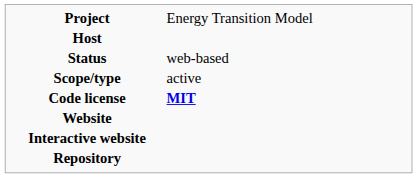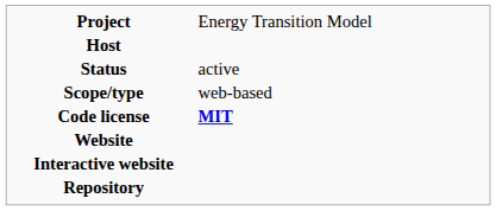 <table class="infobox" style="width: 28em">
 <tr>
 <th style="width: 35%">Project</th>
 <td style="width: 55%">Energy Transition Model</td>
 </tr>
 <tr>
 <th>Host</th>
 <td></td>
 </tr>
 <tr>
 <th>Status</th>
-<td>web-based</td>
+<td>active</td>
 </tr>
 <tr>
 <th>Scope/type</th>
-<td>active</td>
+<td>web-based</td>
 </tr>
 <tr>
 <th>Code license</th>
 <td><strong><a href='#'>MIT</a></strong></td>
 </tr>
 <tr>
 <th>Website</th>
 <td></td>
 </tr>
 <tr>
 <th>Interactive website</th>
 <td></td>
 </tr>
 <tr>
 <th>Repository</th>
 <td></td>
 </tr>
 </table>
